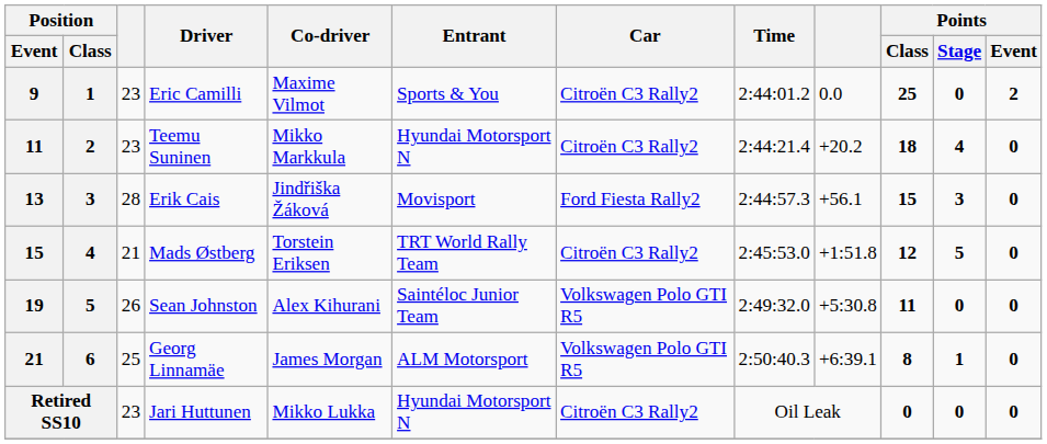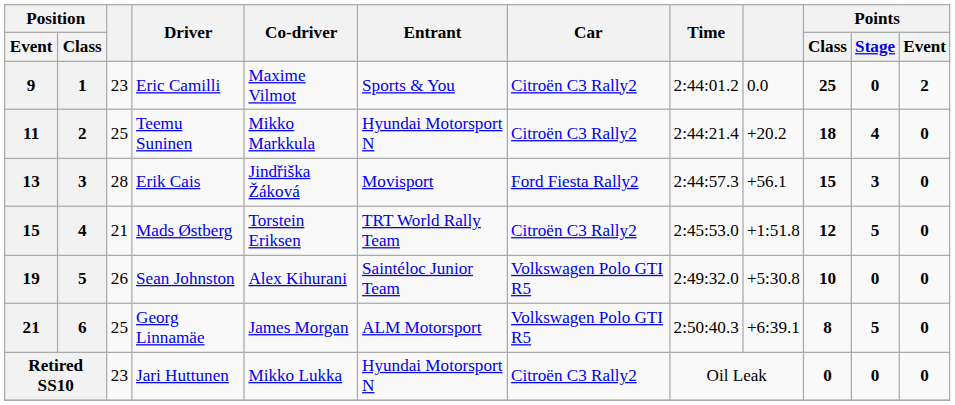 <table class="wikitable" width=85% style="font-size: 85%;">
 <tr>
 <th colspan="2">Position</th>
 <th rowspan="2"></th>
 <th rowspan="2">Driver</th>
 <th rowspan="2">Co-driver</th>
 <th rowspan="2">Entrant</th>
 <th rowspan="2">Car</th>
 <th rowspan="2">Time</th>
 <th rowspan="2"></th>
 <th colspan="3">Points</th>
 </tr>
 <tr>
 <th>Event</th>
 <th>Class</th>
 <th>Class</th>
 <th><a href='#'>Stage</a></th>
 <th>Event</th>
 </tr>
 <tr>
 <th>9</th>
 <th>1</th>
 <td align="center">23</td>
 <td><a href='#'>Eric Camilli</a></td>
 <td><a href='#'>Maxime Vilmot</a></td>
 <td><a href='#'>Sports & You</a></td>
 <td><a href='#'>Citroën C3 Rally2</a></td>
 <td>2:44:01.2</td>
 <td>0.0</td>
 <td align="center"><strong>25</strong></td>
 <td align="center"><strong>0</strong></td>
 <td align="center"><strong>2</strong></td>
 </tr>
 <tr>
 <th>11</th>
 <th>2</th>
-<td align="center">23</td>
+<td align="center">25</td>
 <td><a href='#'>Teemu Suninen</a></td>
 <td><a href='#'>Mikko Markkula</a></td>
 <td><a href='#'>Hyundai Motorsport N</a></td>
 <td><a href='#'>Citroën C3 Rally2</a></td>
 <td>2:44:21.4</td>
 <td>+20.2</td>
 <td align="center"><strong>18</strong></td>
 <td align="center"><strong>4</strong></td>
 <td align="center"><strong>0</strong></td>
 </tr>
 <tr>
 <th>13</th>
 <th>3</th>
 <td align="center">28</td>
 <td><a href='#'>Erik Cais</a></td>
 <td><a href='#'>Jindřiška Žáková</a></td>
 <td><a href='#'>Movisport</a></td>
 <td><a href='#'>Ford Fiesta Rally2</a></td>
 <td>2:44:57.3</td>
 <td>+56.1</td>
 <td align="center"><strong>15</strong></td>
 <td align="center"><strong>3</strong></td>
 <td align="center"><strong>0</strong></td>
 </tr>
 <tr>
 <th>15</th>
 <th>4</th>
 <td align="center">21</td>
 <td><a href='#'>Mads Østberg</a></td>
 <td><a href='#'>Torstein Eriksen</a></td>
 <td><a href='#'>TRT World Rally Team</a></td>
 <td><a href='#'>Citroën C3 Rally2</a></td>
 <td>2:45:53.0</td>
 <td>+1:51.8</td>
 <td align="center"><strong>12</strong></td>
 <td align="center"><strong>5</strong></td>
 <td align="center"><strong>0</strong></td>
 </tr>
 <tr>
 <th>19</th>
 <th>5</th>
 <td align="center">26</td>
 <td><a href='#'>Sean Johnston</a></td>
 <td><a href='#'>Alex Kihurani</a></td>
 <td><a href='#'>Saintéloc Junior Team</a></td>
 <td><a href='#'>Volkswagen Polo GTI R5</a></td>
 <td>2:49:32.0</td>
 <td>+5:30.8</td>
-<td align="center"><strong>11</strong></td>
+<td align="center"><strong>10</strong></td>
 <td align="center"><strong>0</strong></td>
 <td align="center"><strong>0</strong></td>
 </tr>
 <tr>
 <th>21</th>
 <th>6</th>
 <td align="center">25</td>
 <td><a href='#'>Georg Linnamäe</a></td>
 <td><a href='#'>James Morgan</a></td>
 <td><a href='#'>ALM Motorsport</a></td>
 <td><a href='#'>Volkswagen Polo GTI R5</a></td>
 <td>2:50:40.3</td>
 <td>+6:39.1</td>
 <td align="center"><strong>8</strong></td>
-<td align="center"><strong>1</strong></td>
+<td align="center"><strong>5</strong></td>
 <td align="center"><strong>0</strong></td>
 </tr>
 <tr>
 <th colspan="2">Retired SS10</th>
 <td align="center">23</td>
 <td><a href='#'>Jari Huttunen</a></td>
 <td><a href='#'>Mikko Lukka</a></td>
 <td><a href='#'>Hyundai Motorsport N</a></td>
 <td><a href='#'>Citroën C3 Rally2</a></td>
 <td colspan="2" align="center">Oil Leak</td>
 <td align="center"><strong>0</strong></td>
 <td align="center"><strong>0</strong></td>
 <td align="center"><strong>0</strong></td>
 </tr>
 <tr>
 </tr>
 </table>
